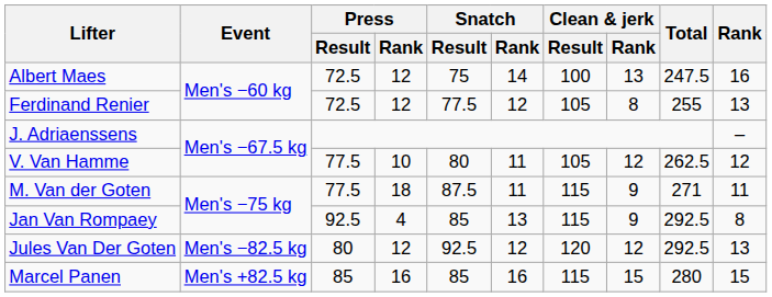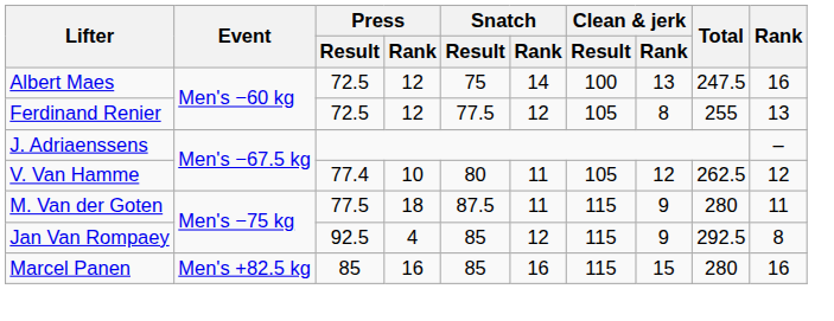 <table class=wikitable style=text-align:center>
 <tr>
 <th rowspan=2>Lifter</th>
 <th rowspan=2>Event</th>
 <th colspan=2>Press</th>
 <th colspan=2>Snatch</th>
 <th colspan=2>Clean & jerk</th>
 <th rowspan=2>Total</th>
 <th rowspan=2>Rank</th>
 </tr>
 <tr>
 <th>Result</th>
 <th>Rank</th>
 <th>Result</th>
 <th>Rank</th>
 <th>Result</th>
 <th>Rank</th>
 </tr>
 <tr>
 <td align=left><a href='#'>Albert Maes</a></td>
 <td align=left rowspan=2><a href='#'>Men's −60 kg</a></td>
 <td>72.5</td>
 <td>12</td>
 <td>75</td>
 <td>14</td>
 <td>100</td>
 <td>13</td>
 <td>247.5</td>
 <td>16</td>
 </tr>
 <tr>
 <td align=left><a href='#'>Ferdinand Renier</a></td>
 <td>72.5</td>
 <td>12</td>
 <td>77.5</td>
 <td>12</td>
 <td>105</td>
 <td>8</td>
 <td>255</td>
 <td>13</td>
 </tr>
 <tr>
 <td align=left><a href='#'>J. Adriaenssens</a></td>
 <td align=left rowspan=2><a href='#'>Men's −67.5 kg</a></td>
 <td colspan=7></td>
 <td>–</td>
 </tr>
 <tr>
 <td align=left><a href='#'>V. Van Hamme</a></td>
-<td>77.5</td>
+<td>77.4</td>
 <td>10</td>
 <td>80</td>
 <td>11</td>
 <td>105</td>
 <td>12</td>
 <td>262.5</td>
 <td>12</td>
 </tr>
 <tr>
 <td align=left><a href='#'>M. Van der Goten</a></td>
 <td align=left rowspan=2><a href='#'>Men's −75 kg</a></td>
 <td>77.5</td>
 <td>18</td>
 <td>87.5</td>
 <td>11</td>
 <td>115</td>
 <td>9</td>
-<td>271</td>
+<td>280</td>
 <td>11</td>
 </tr>
 <tr>
 <td align=left><a href='#'>Jan Van Rompaey</a></td>
 <td>92.5</td>
 <td>4</td>
 <td>85</td>
-<td>13</td>
+<td>12</td>
 <td>115</td>
 <td>9</td>
 <td>292.5</td>
 <td>8</td>
-</tr>
-<tr>
-<td align=left><a href='#'>Jules Van Der Goten</a></td>
-<td align=left><a href='#'>Men's −82.5 kg</a></td>
-<td>80</td>
-<td>12</td>
-<td>92.5</td>
-<td>12</td>
-<td>120</td>
-<td>12</td>
-<td>292.5</td>
-<td>13</td>
 </tr>
 <tr>
 <td align=left><a href='#'>Marcel Panen</a></td>
 <td align=left><a href='#'>Men's +82.5 kg</a></td>
 <td>85</td>
 <td>16</td>
 <td>85</td>
 <td>16</td>
 <td>115</td>
 <td>15</td>
 <td>280</td>
-<td>15</td>
+<td>16</td>
 </tr>
 </table>
